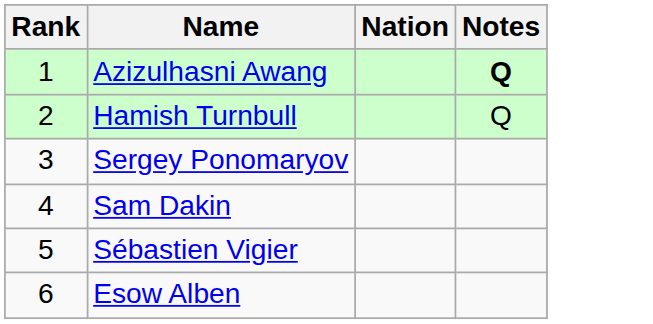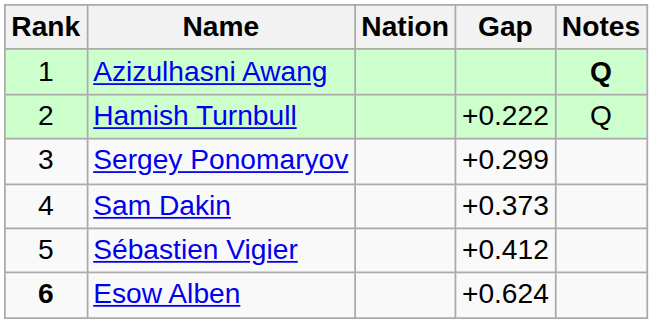 <table class="wikitable sortable" style="text-align:center">
 <tr>
 <th>Rank</th>
 <th>Name</th>
 <th>Nation</th>
+<th>Gap</th>
 <th>Notes</th>
 </tr>
 <tr bgcolor=ccffcc>
 <td>1</td>
 <td align=left><a href='#'>Azizulhasni Awang</a></td>
 <td align=left></td>
+<td></td>
 <td><strong>Q</strong></td>
 </tr>
 <tr bgcolor=ccffcc>
 <td>2</td>
 <td align=left><a href='#'>Hamish Turnbull</a></td>
 <td align=left></td>
+<td>+0.222</td>
 <td>Q</td>
 </tr>
 <tr>
 <td>3</td>
 <td align=left><a href='#'>Sergey Ponomaryov</a></td>
 <td align=left></td>
+<td>+0.299</td>
 <td></td>
 </tr>
 <tr>
 <td>4</td>
 <td align=left><a href='#'>Sam Dakin</a></td>
 <td align=left></td>
+<td>+0.373</td>
 <td></td>
 </tr>
 <tr>
 <td>5</td>
 <td align=left><a href='#'>Sébastien Vigier</a></td>
 <td align=left></td>
+<td>+0.412</td>
 <td></td>
 </tr>
 <tr>
-<td>6</td>
+<td><strong>6</strong></td>
 <td align=left><a href='#'>Esow Alben</a></td>
 <td align=left></td>
+<td>+0.624</td>
 <td></td>
 </tr>
 </table>
